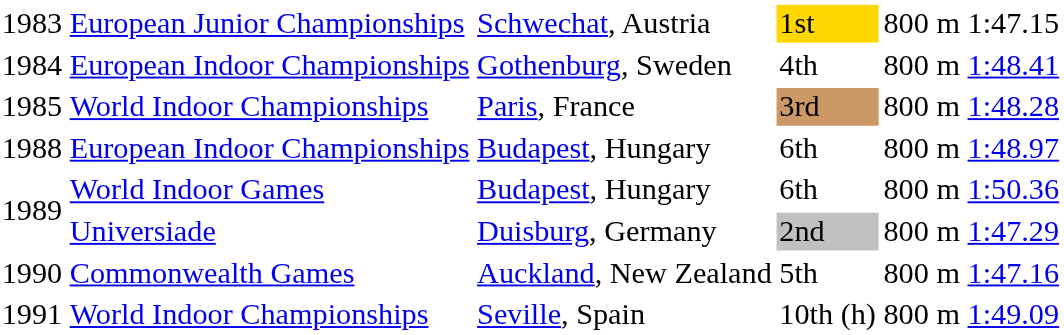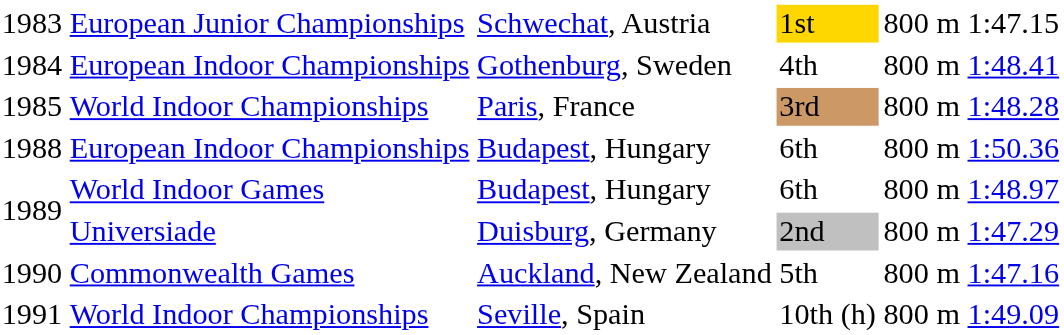 <table>
 <tr>
 <td>1983</td>
 <td><a href='#'>European Junior Championships</a></td>
 <td><a href='#'>Schwechat</a>, Austria</td>
 <td bgcolor=gold>1st</td>
 <td>800 m</td>
 <td>1:47.15</td>
 </tr>
 <tr>
 <td>1984</td>
 <td><a href='#'>European Indoor Championships</a></td>
 <td><a href='#'>Gothenburg</a>, Sweden</td>
 <td>4th</td>
 <td>800 m</td>
 <td><a href='#'>1:48.41</a></td>
 </tr>
 <tr>
 <td>1985</td>
 <td><a href='#'>World Indoor Championships</a></td>
 <td><a href='#'>Paris</a>, France</td>
 <td bgcolor=cc9966>3rd</td>
 <td>800 m</td>
 <td><a href='#'>1:48.28</a></td>
 </tr>
 <tr>
 <td>1988</td>
 <td><a href='#'>European Indoor Championships</a></td>
 <td><a href='#'>Budapest</a>, Hungary</td>
 <td>6th</td>
 <td>800 m</td>
-<td><a href='#'>1:48.97</a></td>
+<td><a href='#'>1:50.36</a></td>
 </tr>
 <tr>
 <td rowspan=2>1989</td>
 <td><a href='#'>World Indoor Games</a></td>
 <td><a href='#'>Budapest</a>, Hungary</td>
 <td>6th</td>
 <td>800 m</td>
-<td><a href='#'>1:50.36</a></td>
+<td><a href='#'>1:48.97</a></td>
 </tr>
 <tr>
 <td><a href='#'>Universiade</a></td>
 <td><a href='#'>Duisburg</a>, Germany</td>
 <td bgcolor=silver>2nd</td>
 <td>800 m</td>
 <td><a href='#'>1:47.29</a></td>
 </tr>
 <tr>
 <td>1990</td>
 <td><a href='#'>Commonwealth Games</a></td>
 <td><a href='#'>Auckland</a>, New Zealand</td>
 <td>5th</td>
 <td>800 m</td>
 <td><a href='#'>1:47.16</a></td>
 </tr>
 <tr>
 <td>1991</td>
 <td><a href='#'>World Indoor Championships</a></td>
 <td><a href='#'>Seville</a>, Spain</td>
 <td>10th (h)</td>
 <td>800 m</td>
 <td><a href='#'>1:49.09</a></td>
 </tr>
 </table>
